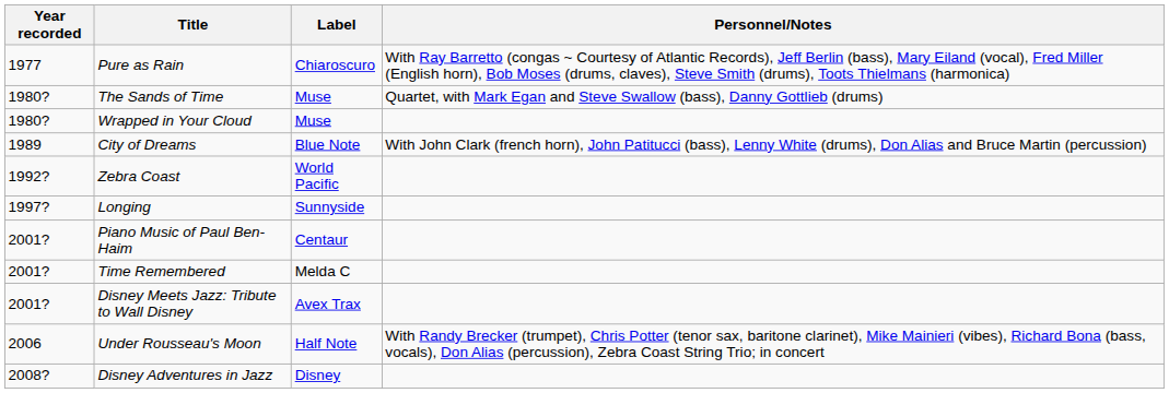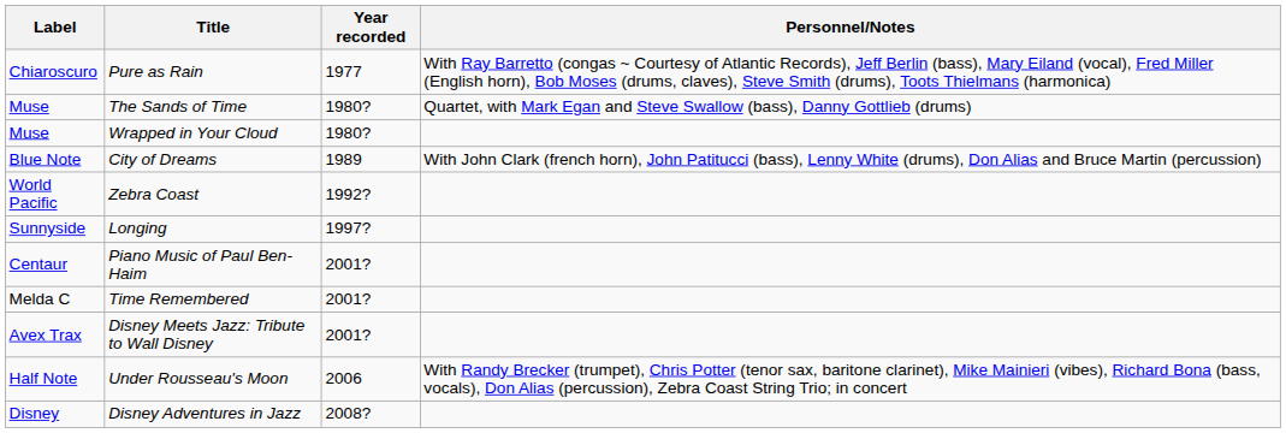 <table class="wikitable sortable">
 <tr>
+<th>Label</th>
+<th>Title</th>
 <th>Year recorded</th>
-<th>Title</th>
-<th>Label</th>
 <th>Personnel/Notes</th>
 </tr>
 <tr>
+<td><a href='#'>Chiaroscuro</a></td>
+<td><em>Pure as Rain</em></td>
 <td>1977</td>
-<td><em>Pure as Rain</em></td>
-<td><a href='#'>Chiaroscuro</a></td>
 <td>With <a href='#'>Ray Barretto</a> (congas ~ Courtesy of Atlantic Records), <a href='#'>Jeff Berlin</a> (bass), <a href='#'>Mary Eiland</a> (vocal), <a href='#'>Fred Miller</a> (English horn), <a href='#'>Bob Moses</a> (drums, claves), <a href='#'>Steve Smith</a> (drums), <a href='#'>Toots Thielmans</a> (harmonica)</td>
 </tr>
 <tr>
+<td><a href='#'>Muse</a></td>
+<td><em>The Sands of Time</em></td>
 <td>1980?</td>
-<td><em>The Sands of Time</em></td>
-<td><a href='#'>Muse</a></td>
 <td>Quartet, with <a href='#'>Mark Egan</a> and <a href='#'>Steve Swallow</a> (bass), <a href='#'>Danny Gottlieb</a> (drums)</td>
 </tr>
 <tr>
+<td><a href='#'>Muse</a></td>
+<td><em>Wrapped in Your Cloud</em></td>
 <td>1980?</td>
-<td><em>Wrapped in Your Cloud</em></td>
-<td><a href='#'>Muse</a></td>
 <td></td>
 </tr>
 <tr>
+<td><a href='#'>Blue Note</a></td>
+<td><em>City of Dreams</em></td>
 <td>1989</td>
-<td><em>City of Dreams</em></td>
-<td><a href='#'>Blue Note</a></td>
 <td>With John Clark (french horn), <a href='#'>John Patitucci</a> (bass), <a href='#'>Lenny White</a> (drums), <a href='#'>Don Alias</a> and Bruce Martin (percussion)</td>
 </tr>
 <tr>
+<td><a href='#'>World Pacific</a></td>
+<td><em>Zebra Coast</em></td>
 <td>1992?</td>
-<td><em>Zebra Coast</em></td>
-<td><a href='#'>World Pacific</a></td>
 <td></td>
 </tr>
 <tr>
+<td><a href='#'>Sunnyside</a></td>
+<td><em>Longing</em></td>
 <td>1997?</td>
-<td><em>Longing</em></td>
-<td><a href='#'>Sunnyside</a></td>
 <td></td>
 </tr>
 <tr>
+<td><a href='#'>Centaur</a></td>
+<td><em>Piano Music of Paul Ben-Haim</em></td>
 <td>2001?</td>
-<td><em>Piano Music of Paul Ben-Haim</em></td>
-<td><a href='#'>Centaur</a></td>
 <td></td>
 </tr>
 <tr>
+<td>Melda C</td>
+<td><em>Time Remembered</em></td>
 <td>2001?</td>
-<td><em>Time Remembered</em></td>
-<td>Melda C</td>
 <td></td>
 </tr>
 <tr>
+<td><a href='#'>Avex Trax</a></td>
+<td><em>Disney Meets Jazz: Tribute to Wall Disney</em></td>
 <td>2001?</td>
-<td><em>Disney Meets Jazz: Tribute to Wall Disney</em></td>
-<td><a href='#'>Avex Trax</a></td>
 <td></td>
 </tr>
 <tr>
+<td><a href='#'>Half Note</a></td>
+<td><em>Under Rousseau's Moon</em></td>
 <td>2006</td>
-<td><em>Under Rousseau's Moon</em></td>
-<td><a href='#'>Half Note</a></td>
 <td>With <a href='#'>Randy Brecker</a> (trumpet), <a href='#'>Chris Potter</a> (tenor sax, baritone clarinet), <a href='#'>Mike Mainieri</a> (vibes), <a href='#'>Richard Bona</a> (bass, vocals), <a href='#'>Don Alias</a> (percussion), Zebra Coast String Trio; in concert</td>
 </tr>
 <tr>
+<td><a href='#'>Disney</a></td>
+<td><em>Disney Adventures in Jazz</em></td>
 <td>2008?</td>
-<td><em>Disney Adventures in Jazz</em></td>
-<td><a href='#'>Disney</a></td>
 <td></td>
 </tr>
 </table>
